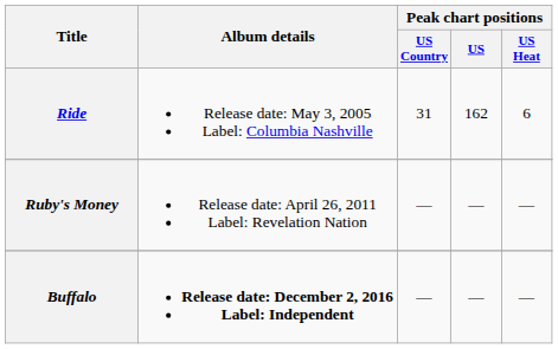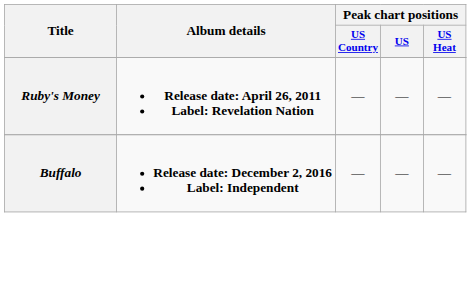 <table class="wikitable plainrowheaders" style="text-align:center;">
 <tr>
 <th rowspan="2" style="width:8em;">Title</th>
 <th rowspan="2" style="width:16em;">Album details</th>
 <th colspan="3">Peak chart positions</th>
 </tr>
 <tr style="font-size:smaller;">
 <th width="45"><a href='#'>US Country</a><br></th>
 <th width="45"><a href='#'>US</a><br></th>
 <th width="45"><a href='#'>US Heat</a><br></th>
 </tr>
 <tr>
-<th scope="row"><em><a href='#'>Ride</a></em></th>
-<td><br><ul><li>Release date: May 3, 2005</li><li>Label: <a href='#'>Columbia Nashville</a></li></ul></td>
-<td>31</td>
-<td>162</td>
-<td>6</td>
-</tr>
-<tr>
 </tr>
 <tr>
 <th scope="row"><em>Ruby's Money</em></th>
-<td><br><ul><li>Release date: April 26, 2011</li><li>Label: Revelation Nation</li></ul></td>
+<td><strong><br><ul><li>Release date: April 26, 2011</li><li>Label: Revelation Nation</li></ul></strong></td>
 <td>—</td>
 <td>—</td>
 <td>—</td>
 </tr>
 <tr>
 </tr>
 <tr>
 <th scope="row"><em>Buffalo</em></th>
 <td><strong><br><ul><li>Release date: December 2, 2016</li><li>Label: Independent</li></ul></strong></td>
 <td>—</td>
 <td>—</td>
 <td>—</td>
 </tr>
 </table>
